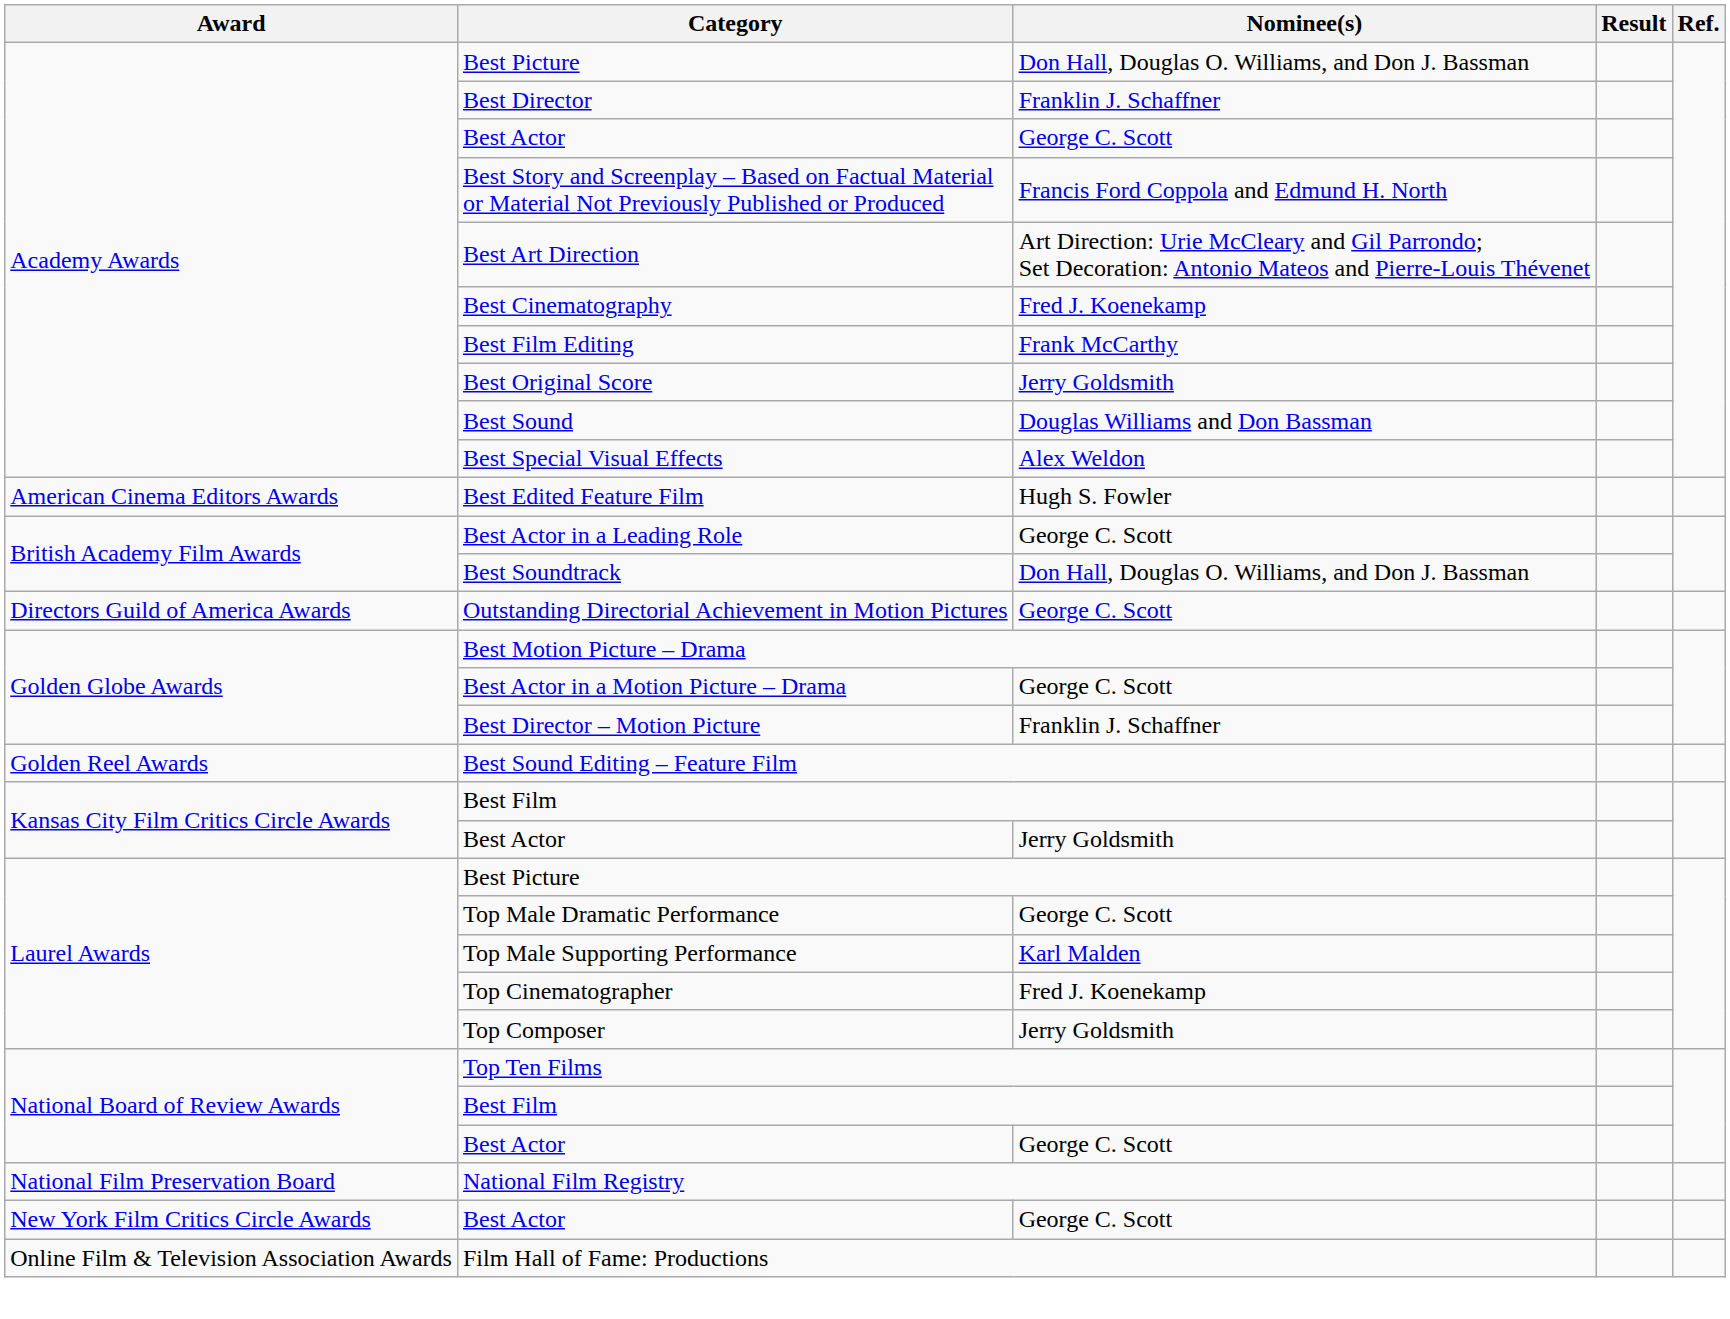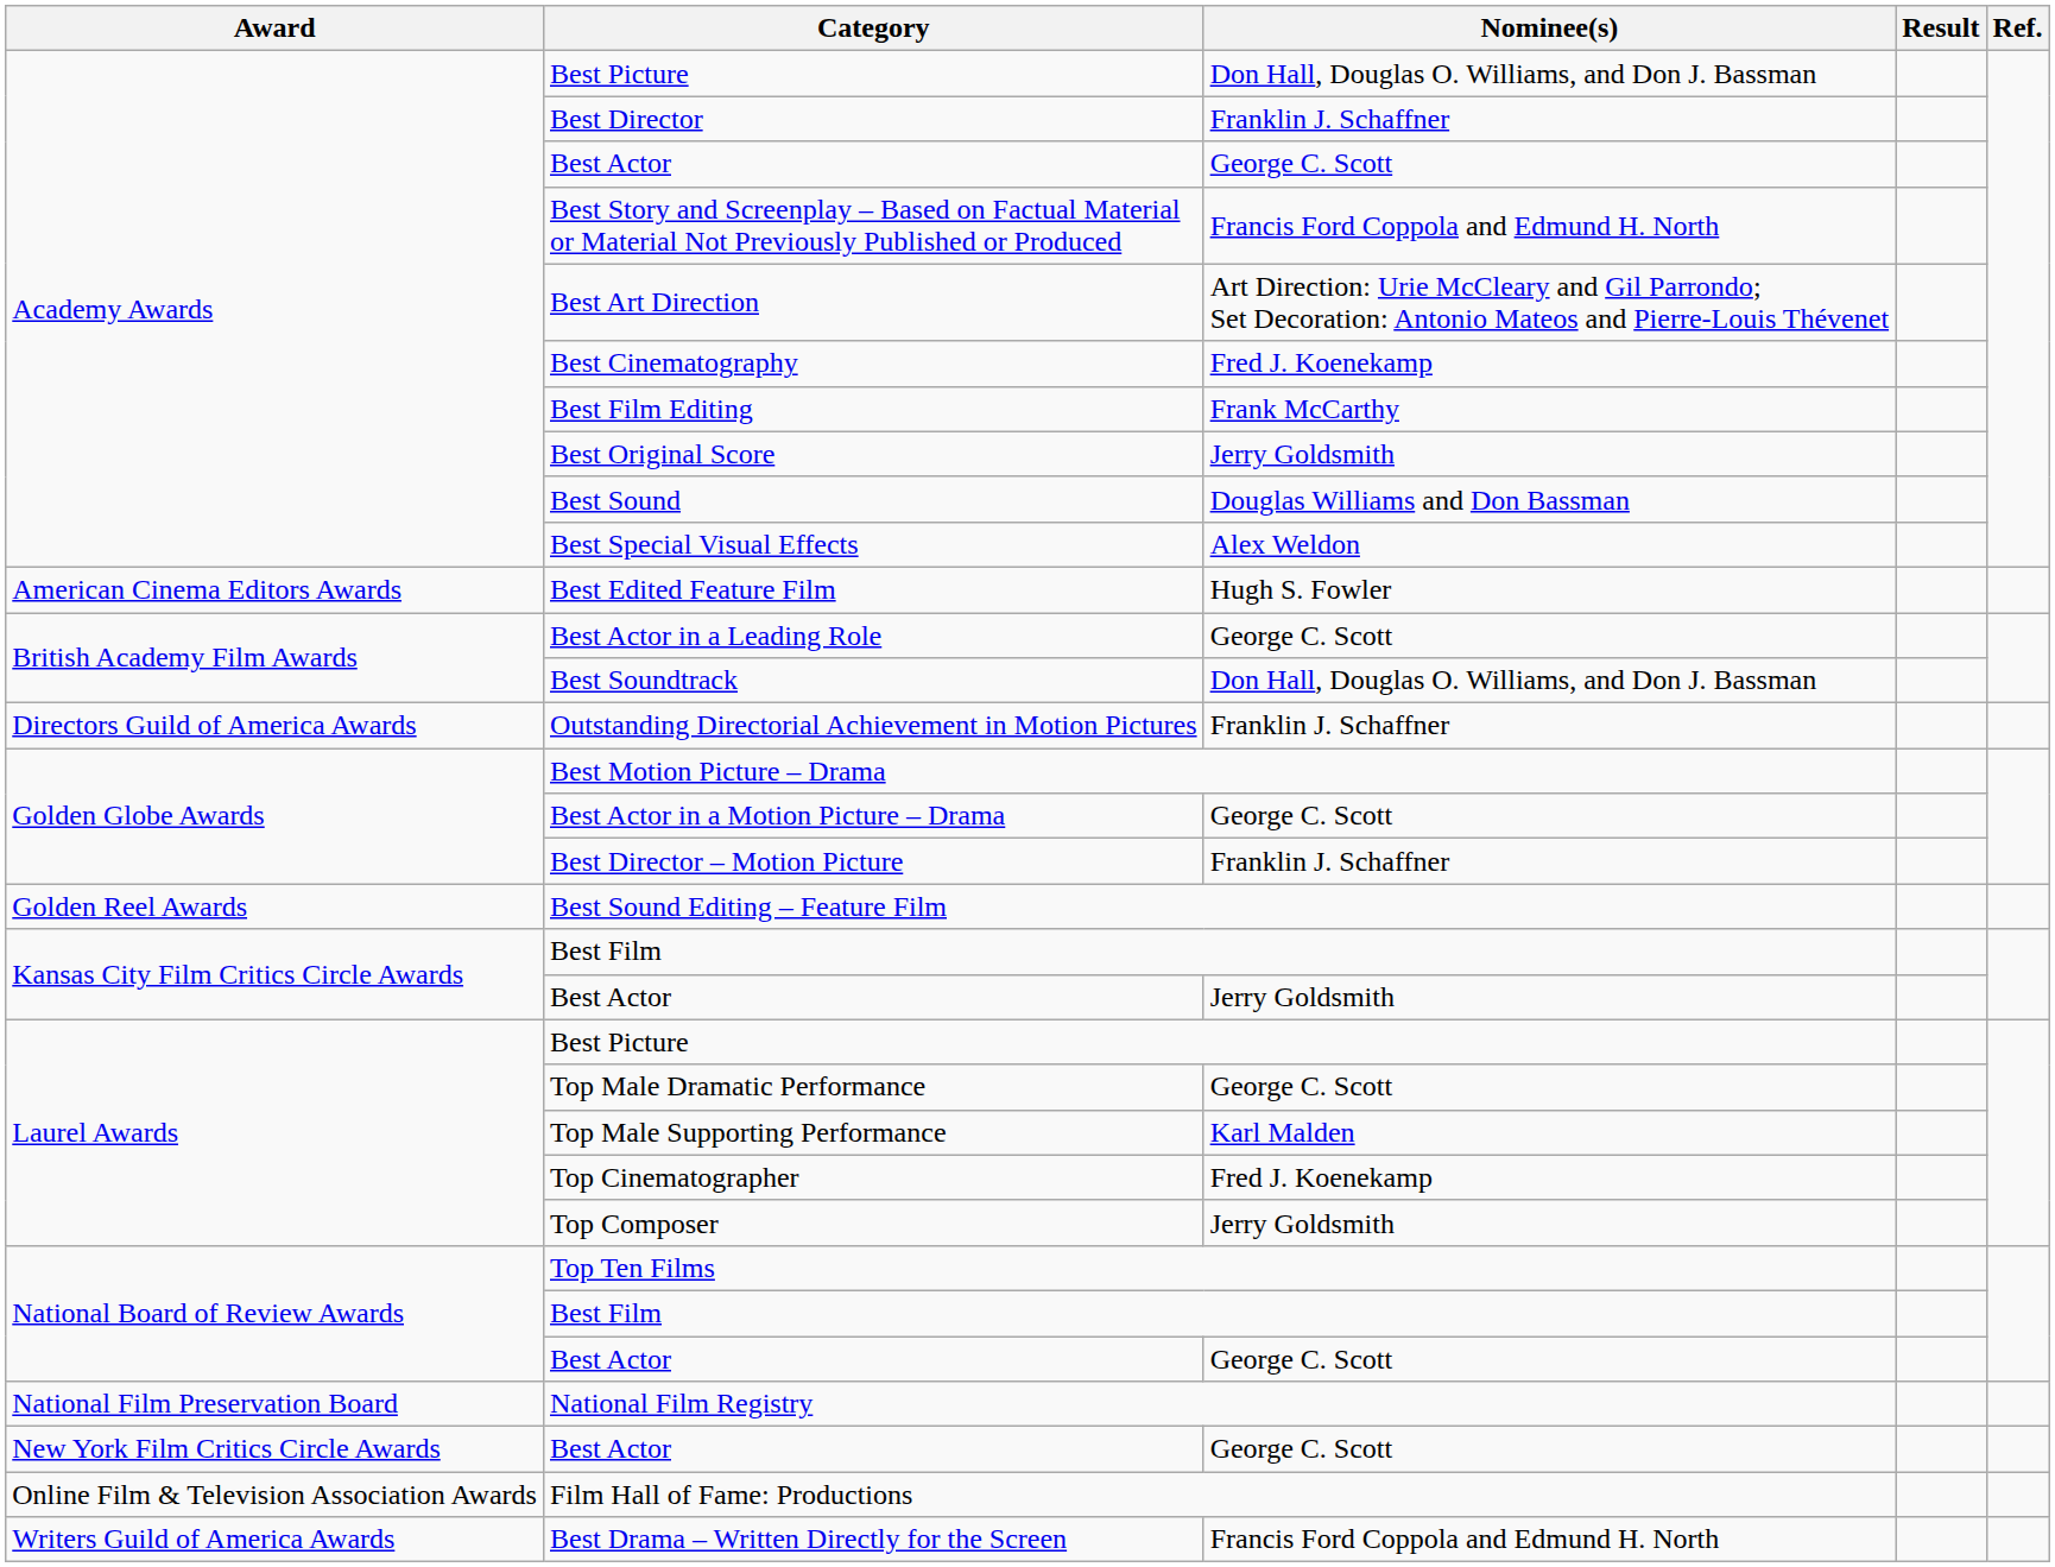 <table class="wikitable plainrowheaders">
 <tr>
 <th>Award</th>
 <th>Category</th>
 <th>Nominee(s)</th>
 <th>Result</th>
 <th>Ref.</th>
 </tr>
 <tr>
 <td rowspan="10"><a href='#'>Academy Awards</a></td>
 <td><a href='#'>Best Picture</a></td>
 <td><a href='#'>Don Hall</a>, Douglas O. Williams, and Don J. Bassman</td>
 <td></td>
 <td align="center" rowspan="10"></td>
 </tr>
 <tr>
 <td><a href='#'>Best Director</a></td>
 <td><a href='#'>Franklin J. Schaffner</a></td>
 <td></td>
 </tr>
 <tr>
 <td><a href='#'>Best Actor</a></td>
 <td><a href='#'>George C. Scott</a></td>
 <td></td>
 </tr>
 <tr>
 <td><a href='#'>Best Story and Screenplay – Based on Factual Material <br> or Material Not Previously Published or Produced</a></td>
 <td><a href='#'>Francis Ford Coppola</a> and <a href='#'>Edmund H. North</a></td>
 <td></td>
 </tr>
 <tr>
 <td><a href='#'>Best Art Direction</a></td>
 <td>Art Direction: <a href='#'>Urie McCleary</a> and <a href='#'>Gil Parrondo</a>; <br> Set Decoration: <a href='#'>Antonio Mateos</a> and <a href='#'>Pierre-Louis Thévenet</a></td>
 <td></td>
 </tr>
 <tr>
 <td><a href='#'>Best Cinematography</a></td>
 <td><a href='#'>Fred J. Koenekamp</a></td>
 <td></td>
 </tr>
 <tr>
 <td><a href='#'>Best Film Editing</a></td>
 <td><a href='#'>Frank McCarthy</a></td>
 <td></td>
 </tr>
 <tr>
 <td><a href='#'>Best Original Score</a></td>
 <td><a href='#'>Jerry Goldsmith</a></td>
 <td></td>
 </tr>
 <tr>
 <td><a href='#'>Best Sound</a></td>
 <td><a href='#'>Douglas Williams</a> and <a href='#'>Don Bassman</a></td>
 <td></td>
 </tr>
 <tr>
 <td><a href='#'>Best Special Visual Effects</a></td>
 <td><a href='#'>Alex Weldon</a></td>
 <td></td>
 </tr>
 <tr>
 <td><a href='#'>American Cinema Editors Awards</a></td>
 <td><a href='#'>Best Edited Feature Film</a></td>
 <td>Hugh S. Fowler</td>
 <td></td>
 <td align="center"></td>
 </tr>
 <tr>
 <td rowspan="2"><a href='#'>British Academy Film Awards</a></td>
 <td><a href='#'>Best Actor in a Leading Role</a></td>
 <td>George C. Scott</td>
 <td></td>
 <td align="center" rowspan="2"></td>
 </tr>
 <tr>
 <td><a href='#'>Best Soundtrack</a></td>
 <td><a href='#'>Don Hall</a>, Douglas O. Williams, and Don J. Bassman</td>
 <td></td>
 </tr>
 <tr>
 <td><a href='#'>Directors Guild of America Awards</a></td>
 <td><a href='#'>Outstanding Directorial Achievement in Motion Pictures</a></td>
-<td><a href='#'>George C. Scott</a></td>
+<td>Franklin J. Schaffner</td>
 <td></td>
 <td align="center"></td>
 </tr>
 <tr>
 <td rowspan="3"><a href='#'>Golden Globe Awards</a></td>
 <td colspan="2"><a href='#'>Best Motion Picture – Drama</a></td>
 <td></td>
 <td align="center" rowspan="3"></td>
 </tr>
 <tr>
 <td><a href='#'>Best Actor in a Motion Picture – Drama</a></td>
 <td>George C. Scott</td>
 <td></td>
 </tr>
 <tr>
 <td><a href='#'>Best Director – Motion Picture</a></td>
 <td>Franklin J. Schaffner</td>
 <td></td>
 </tr>
 <tr>
 <td><a href='#'>Golden Reel Awards</a></td>
 <td colspan="2"><a href='#'>Best Sound Editing – Feature Film</a></td>
 <td></td>
 <td align="center"></td>
 </tr>
 <tr>
 <td rowspan="2"><a href='#'>Kansas City Film Critics Circle Awards</a></td>
 <td colspan="2">Best Film</td>
 <td></td>
 <td align="center" rowspan="2"></td>
 </tr>
 <tr>
 <td>Best Actor</td>
 <td>Jerry Goldsmith</td>
 <td></td>
 </tr>
 <tr>
 <td rowspan="5"><a href='#'>Laurel Awards</a></td>
 <td colspan="2">Best Picture</td>
 <td></td>
 <td align="center" rowspan="5"></td>
 </tr>
 <tr>
 <td>Top Male Dramatic Performance</td>
 <td>George C. Scott</td>
 <td></td>
 </tr>
 <tr>
 <td>Top Male Supporting Performance</td>
 <td><a href='#'>Karl Malden</a></td>
 <td></td>
 </tr>
 <tr>
 <td>Top Cinematographer</td>
 <td>Fred J. Koenekamp</td>
 <td></td>
 </tr>
 <tr>
 <td>Top Composer</td>
 <td>Jerry Goldsmith</td>
 <td></td>
 </tr>
 <tr>
 <td rowspan="3"><a href='#'>National Board of Review Awards</a></td>
 <td colspan="2"><a href='#'>Top Ten Films</a></td>
 <td></td>
 <td align="center" rowspan="3"></td>
 </tr>
 <tr>
 <td colspan="2"><a href='#'>Best Film</a></td>
 <td></td>
 </tr>
 <tr>
 <td><a href='#'>Best Actor</a></td>
 <td>George C. Scott</td>
 <td></td>
 </tr>
 <tr>
 <td><a href='#'>National Film Preservation Board</a></td>
 <td colspan="2"><a href='#'>National Film Registry</a></td>
 <td></td>
 <td align="center"></td>
 </tr>
 <tr>
 <td><a href='#'>New York Film Critics Circle Awards</a></td>
 <td><a href='#'>Best Actor</a></td>
 <td>George C. Scott</td>
 <td></td>
 <td align="center"></td>
 </tr>
 <tr>
 <td>Online Film & Television Association Awards</td>
 <td colspan="2">Film Hall of Fame: Productions</td>
 <td></td>
 <td align="center"></td>
 </tr>
+<tr>
+<td><a href='#'>Writers Guild of America Awards</a></td>
+<td><a href='#'>Best Drama – Written Directly for the Screen</a></td>
+<td>Francis Ford Coppola and Edmund H. North</td>
+<td></td>
+<td align="center"></td>
+</tr>
 </table>
